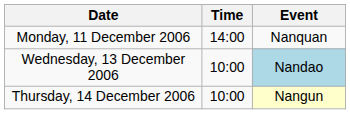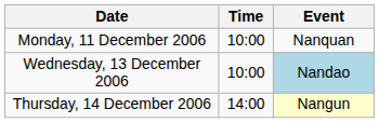 <table class = "wikitable" style="text-align:center;">
 <tr>
 <th width=220>Date</th>
 <th width=50>Time</th>
 <th width=100>Event</th>
 </tr>
 <tr>
 <td>Monday, 11 December 2006</td>
-<td>14:00</td>
+<td>10:00</td>
 <td>Nanquan</td>
 </tr>
 <tr>
 <td>Wednesday, 13 December 2006</td>
 <td>10:00</td>
 <td style="background: lightblue;">Nandao</td>
 </tr>
 <tr>
 <td>Thursday, 14 December 2006</td>
-<td>10:00</td>
+<td>14:00</td>
 <td bgcolor=ffffcc>Nangun</td>
 </tr>
 </table>
